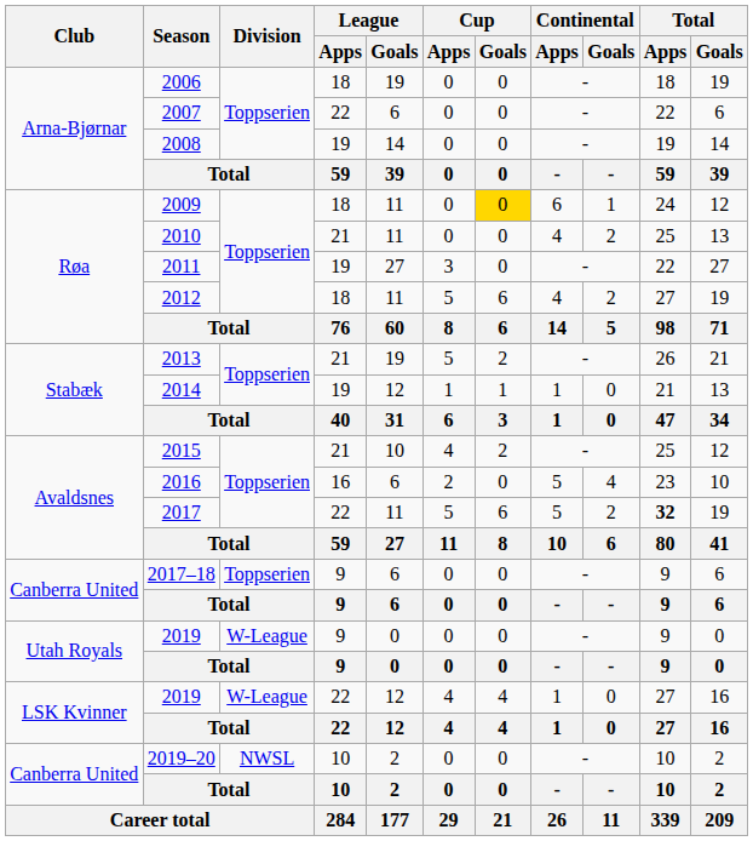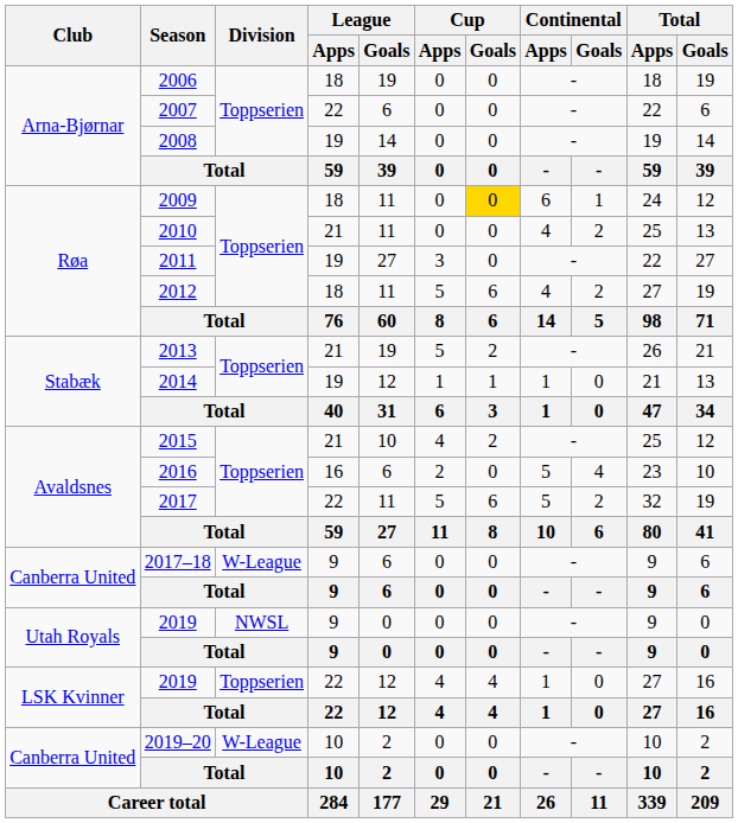 <table class="wikitable" style="text-align: center;">
 <tr>
 <th rowspan="2">Club</th>
 <th rowspan="2">Season</th>
 <th rowspan="2">Division</th>
 <th colspan="2">League</th>
 <th colspan="2">Cup</th>
 <th colspan="2">Continental</th>
 <th colspan="2">Total</th>
 </tr>
 <tr>
 <th>Apps</th>
 <th>Goals</th>
 <th>Apps</th>
 <th>Goals</th>
 <th>Apps</th>
 <th>Goals</th>
 <th>Apps</th>
 <th>Goals</th>
 </tr>
 <tr>
 <td rowspan="4" valign="center"><a href='#'>Arna-Bjørnar</a></td>
 <td><a href='#'>2006</a></td>
 <td rowspan="3" valign="center"><a href='#'>Toppserien</a></td>
 <td>18</td>
 <td>19</td>
 <td>0</td>
 <td>0</td>
 <td colspan="2">-</td>
 <td>18</td>
 <td>19</td>
 </tr>
 <tr>
 <td><a href='#'>2007</a></td>
 <td>22</td>
 <td>6</td>
 <td>0</td>
 <td>0</td>
 <td colspan="2">-</td>
 <td>22</td>
 <td>6</td>
 </tr>
 <tr>
 <td><a href='#'>2008</a></td>
 <td>19</td>
 <td>14</td>
 <td>0</td>
 <td>0</td>
 <td colspan="2">-</td>
 <td>19</td>
 <td>14</td>
 </tr>
 <tr>
 <th colspan="2">Total</th>
 <th>59</th>
 <th>39</th>
 <th>0</th>
 <th>0</th>
 <th>-</th>
 <th>-</th>
 <th>59</th>
 <th>39</th>
 </tr>
 <tr>
 <td rowspan="5" valign="center"><a href='#'>Røa</a></td>
 <td><a href='#'>2009</a></td>
 <td rowspan="4" valign="center"><a href='#'>Toppserien</a></td>
 <td>18</td>
 <td>11</td>
 <td>0</td>
 <td style="background: gold;">0</td>
 <td>6</td>
 <td>1</td>
 <td>24</td>
 <td>12</td>
 </tr>
 <tr>
 <td><a href='#'>2010</a></td>
 <td>21</td>
 <td>11</td>
 <td>0</td>
 <td>0</td>
 <td>4</td>
 <td>2</td>
 <td>25</td>
 <td>13</td>
 </tr>
 <tr>
 <td><a href='#'>2011</a></td>
 <td>19</td>
 <td>27</td>
 <td>3</td>
 <td>0</td>
 <td colspan="2">-</td>
 <td>22</td>
 <td>27</td>
 </tr>
 <tr>
 <td><a href='#'>2012</a></td>
 <td>18</td>
 <td>11</td>
 <td>5</td>
 <td>6</td>
 <td>4</td>
 <td>2</td>
 <td>27</td>
 <td>19</td>
 </tr>
 <tr>
 <th colspan="2">Total</th>
 <th>76</th>
 <th>60</th>
 <th>8</th>
 <th>6</th>
 <th>14</th>
 <th>5</th>
 <th>98</th>
 <th>71</th>
 </tr>
 <tr>
 <td rowspan="3" valign="center"><a href='#'>Stabæk</a></td>
 <td><a href='#'>2013</a></td>
 <td rowspan="2" valign="center"><a href='#'>Toppserien</a></td>
 <td>21</td>
 <td>19</td>
 <td>5</td>
 <td>2</td>
 <td colspan="2">-</td>
 <td>26</td>
 <td>21</td>
 </tr>
 <tr>
 <td><a href='#'>2014</a></td>
 <td>19</td>
 <td>12</td>
 <td>1</td>
 <td>1</td>
 <td>1</td>
 <td>0</td>
 <td>21</td>
 <td>13</td>
 </tr>
 <tr>
 <th colspan="2">Total</th>
 <th>40</th>
 <th>31</th>
 <th>6</th>
 <th>3</th>
 <th>1</th>
 <th>0</th>
 <th>47</th>
 <th>34</th>
 </tr>
 <tr>
 <td rowspan="4" valign="center"><a href='#'>Avaldsnes</a></td>
 <td><a href='#'>2015</a></td>
 <td rowspan="3" valign="center"><a href='#'>Toppserien</a></td>
 <td>21</td>
 <td>10</td>
 <td>4</td>
 <td>2</td>
 <td colspan="2">-</td>
 <td>25</td>
 <td>12</td>
 </tr>
 <tr>
 <td><a href='#'>2016</a></td>
 <td>16</td>
 <td>6</td>
 <td>2</td>
 <td>0</td>
 <td>5</td>
 <td>4</td>
 <td>23</td>
 <td>10</td>
 </tr>
 <tr>
 <td><a href='#'>2017</a></td>
 <td>22</td>
 <td>11</td>
 <td>5</td>
 <td>6</td>
 <td>5</td>
 <td>2</td>
-<td><strong>32</strong></td>
+<td>32</td>
 <td>19</td>
 </tr>
 <tr>
 <th colspan="2">Total</th>
 <th>59</th>
 <th>27</th>
 <th>11</th>
 <th>8</th>
 <th>10</th>
 <th>6</th>
 <th>80</th>
 <th>41</th>
 </tr>
 <tr>
 <td rowspan="2" valign="center"><a href='#'>Canberra United</a></td>
 <td><a href='#'>2017–18</a></td>
-<td rowspan="1" valign="center"><a href='#'>Toppserien</a></td>
+<td rowspan="1" valign="center"><a href='#'>W-League</a></td>
 <td>9</td>
 <td>6</td>
 <td>0</td>
 <td>0</td>
 <td colspan="2">-</td>
 <td>9</td>
 <td>6</td>
 </tr>
 <tr>
 <th colspan="2">Total</th>
 <th>9</th>
 <th>6</th>
 <th>0</th>
 <th>0</th>
 <th>-</th>
 <th>-</th>
 <th>9</th>
 <th>6</th>
 </tr>
 <tr>
 <td rowspan="2" valign="center"><a href='#'>Utah Royals</a></td>
 <td><a href='#'>2019</a></td>
-<td rowspan="1" valign="center"><a href='#'>W-League</a></td>
+<td rowspan="1" valign="center"><a href='#'>NWSL</a></td>
 <td>9</td>
 <td>0</td>
 <td>0</td>
 <td>0</td>
 <td colspan="2">-</td>
 <td>9</td>
 <td>0</td>
 </tr>
 <tr>
 <th colspan="2">Total</th>
 <th>9</th>
 <th>0</th>
 <th>0</th>
 <th>0</th>
 <th>-</th>
 <th>-</th>
 <th>9</th>
 <th>0</th>
 </tr>
 <tr>
 <td rowspan="2" valign="center"><a href='#'>LSK Kvinner</a></td>
 <td><a href='#'>2019</a></td>
-<td rowspan="1" valign="center"><a href='#'>W-League</a></td>
+<td rowspan="1" valign="center"><a href='#'>Toppserien</a></td>
 <td>22</td>
 <td>12</td>
 <td>4</td>
 <td>4</td>
 <td>1</td>
 <td>0</td>
 <td>27</td>
 <td>16</td>
 </tr>
 <tr>
 <th colspan="2">Total</th>
 <th>22</th>
 <th>12</th>
 <th>4</th>
 <th>4</th>
 <th>1</th>
 <th>0</th>
 <th>27</th>
 <th>16</th>
 </tr>
 <tr>
 <td rowspan="2" valign="center"><a href='#'>Canberra United</a></td>
 <td><a href='#'>2019–20</a></td>
-<td rowspan="1" valign="center"><a href='#'>NWSL</a></td>
+<td rowspan="1" valign="center"><a href='#'>W-League</a></td>
 <td>10</td>
 <td>2</td>
 <td>0</td>
 <td>0</td>
 <td colspan="2">-</td>
 <td>10</td>
 <td>2</td>
 </tr>
 <tr>
 <th colspan="2">Total</th>
 <th>10</th>
 <th>2</th>
 <th>0</th>
 <th>0</th>
 <th>-</th>
 <th>-</th>
 <th>10</th>
 <th>2</th>
 </tr>
 <tr>
 <th colspan="3">Career total</th>
 <th>284</th>
 <th>177</th>
 <th>29</th>
 <th>21</th>
 <th>26</th>
 <th>11</th>
 <th>339</th>
 <th>209</th>
 </tr>
 </table>
